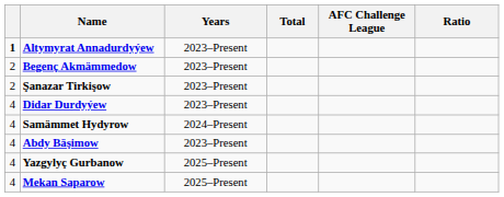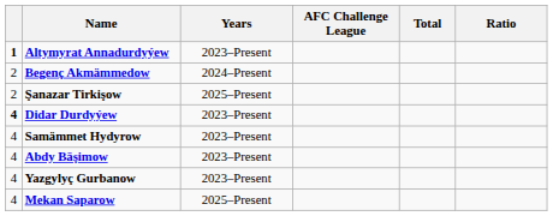 <table class="wikitable sortable"  style="text-align:center; font-size:90%; ">
 <tr>
 <th width=20px></th>
 <th width=300px>Name</th>
 <th width=250px>Years</th>
+<th width=200px>AFC Challenge League</th>
 <th width=100px>Total</th>
-<th width=200px>AFC Challenge League</th>
 <th width=200px>Ratio</th>
 </tr>
 <tr>
 <td><strong>1</strong></td>
 <td align="left"> <strong><a href='#'>Altymyrat Annadurdyýew</a></strong></td>
 <td>2023–Present</td>
 <td></td>
 <td></td>
 <td></td>
 </tr>
 <tr>
 <td>2</td>
 <td align="left"> <strong><a href='#'>Begenç Akmämmedow</a></strong></td>
-<td>2023–Present</td>
+<td>2024–Present</td>
 <td></td>
 <td></td>
 <td></td>
 </tr>
 <tr>
 <td>2</td>
 <td align="left"> <strong>Şanazar Tirkişow</strong></td>
-<td>2023–Present</td>
+<td>2025–Present</td>
 <td></td>
 <td></td>
 <td></td>
 </tr>
 <tr>
-<td>4</td>
+<td><strong>4</strong></td>
 <td align="left"> <strong><a href='#'>Didar Durdyýew</a></strong></td>
 <td>2023–Present</td>
 <td></td>
 <td></td>
 <td></td>
 </tr>
 <tr>
 <td>4</td>
 <td align="left"> <strong>Samämmet Hydyrow</strong></td>
-<td>2024–Present</td>
+<td>2023–Present</td>
 <td></td>
 <td></td>
 <td></td>
 </tr>
 <tr>
 <td>4</td>
 <td align="left"> <strong><a href='#'>Abdy Bäşimow</a></strong></td>
 <td>2023–Present</td>
 <td></td>
 <td></td>
 <td></td>
 </tr>
 <tr>
 <td>4</td>
 <td align="left"> <strong>Yazgylyç Gurbanow</strong></td>
-<td>2025–Present</td>
+<td>2023–Present</td>
 <td></td>
 <td></td>
 <td></td>
 </tr>
 <tr>
 <td>4</td>
 <td align="left"> <strong><a href='#'>Mekan Saparow</a></strong></td>
 <td>2025–Present</td>
 <td></td>
 <td></td>
 <td></td>
 </tr>
 </table>
